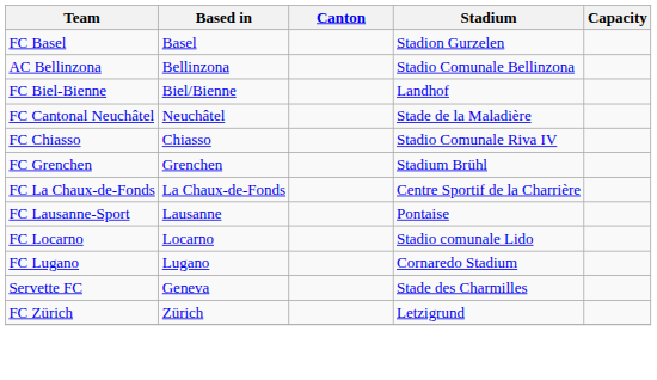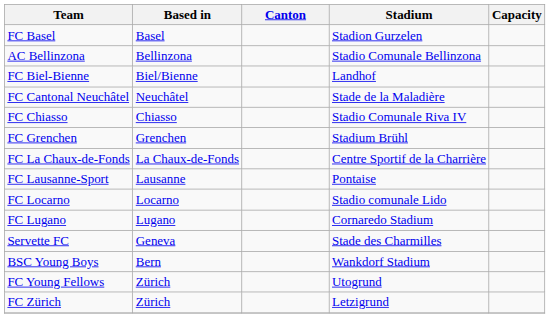 <table class="wikitable sortable" style="text-align: left;">
 <tr>
 <th>Team</th>
 <th>Based in</th>
 <th width="100"><a href='#'>Canton</a></th>
 <th>Stadium</th>
 <th>Capacity</th>
 </tr>
 <tr>
 <td><a href='#'>FC Basel</a></td>
 <td><a href='#'>Basel</a></td>
 <td></td>
 <td><a href='#'>Stadion Gurzelen</a></td>
 <td></td>
 </tr>
 <tr>
 <td><a href='#'>AC Bellinzona</a></td>
 <td><a href='#'>Bellinzona</a></td>
 <td></td>
 <td><a href='#'>Stadio Comunale Bellinzona</a></td>
 <td></td>
 </tr>
 <tr>
 <td><a href='#'>FC Biel-Bienne</a></td>
 <td><a href='#'>Biel/Bienne</a></td>
 <td></td>
 <td><a href='#'>Landhof</a></td>
 <td></td>
 </tr>
 <tr>
 <td><a href='#'>FC Cantonal Neuchâtel</a></td>
 <td><a href='#'>Neuchâtel</a></td>
 <td></td>
 <td><a href='#'>Stade de la Maladière</a></td>
 <td></td>
 </tr>
 <tr>
 <td><a href='#'>FC Chiasso</a></td>
 <td><a href='#'>Chiasso</a></td>
 <td></td>
 <td><a href='#'>Stadio Comunale Riva IV</a></td>
 <td></td>
 </tr>
 <tr>
 <td><a href='#'>FC Grenchen</a></td>
 <td><a href='#'>Grenchen</a></td>
 <td></td>
 <td><a href='#'>Stadium Brühl</a></td>
 <td></td>
 </tr>
 <tr>
 <td><a href='#'>FC La Chaux-de-Fonds</a></td>
 <td><a href='#'>La Chaux-de-Fonds</a></td>
 <td></td>
 <td><a href='#'>Centre Sportif de la Charrière</a></td>
 <td></td>
 </tr>
 <tr>
 <td><a href='#'>FC Lausanne-Sport</a></td>
 <td><a href='#'>Lausanne</a></td>
 <td></td>
 <td><a href='#'>Pontaise</a></td>
 <td></td>
 </tr>
 <tr>
 <td><a href='#'>FC Locarno</a></td>
 <td><a href='#'>Locarno</a></td>
 <td></td>
 <td><a href='#'>Stadio comunale Lido</a></td>
 <td></td>
 </tr>
 <tr>
 <td><a href='#'>FC Lugano</a></td>
 <td><a href='#'>Lugano</a></td>
 <td></td>
 <td><a href='#'>Cornaredo Stadium</a></td>
 <td></td>
 </tr>
 <tr>
 <td><a href='#'>Servette FC</a></td>
 <td><a href='#'>Geneva</a></td>
 <td></td>
 <td><a href='#'>Stade des Charmilles</a></td>
 <td></td>
 </tr>
 <tr>
+<td><a href='#'>BSC Young Boys</a></td>
+<td><a href='#'>Bern</a></td>
+<td></td>
+<td><a href='#'>Wankdorf Stadium</a></td>
+<td></td>
+</tr>
+<tr>
+<td><a href='#'>FC Young Fellows</a></td>
+<td><a href='#'>Zürich</a></td>
+<td></td>
+<td><a href='#'>Utogrund</a></td>
+<td></td>
+</tr>
+<tr>
 <td><a href='#'>FC Zürich</a></td>
 <td><a href='#'>Zürich</a></td>
 <td></td>
 <td><a href='#'>Letzigrund</a></td>
 <td></td>
 </tr>
 <tr>
 </tr>
 </table>
